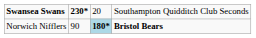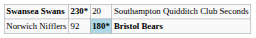 <table class="wikitable" style="font-size:90%;">
 <tr>
 <td><strong>Swansea Swans</strong></td>
 <td><strong>230*</strong></td>
 <td>20</td>
 <td>Southampton Quidditch Club Seconds</td>
 </tr>
 <tr>
 <td>Norwich Nifflers</td>
-<td>90</td>
+<td>92</td>
 <td style="background: lightblue;"><strong>180*</strong></td>
 <td><strong>Bristol Bears</strong></td>
 </tr>
 </table>
